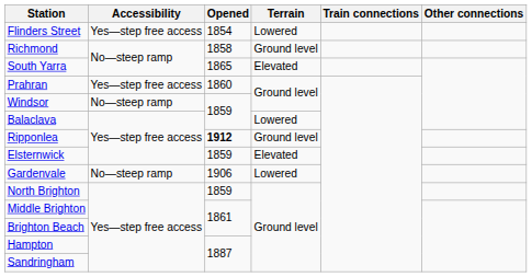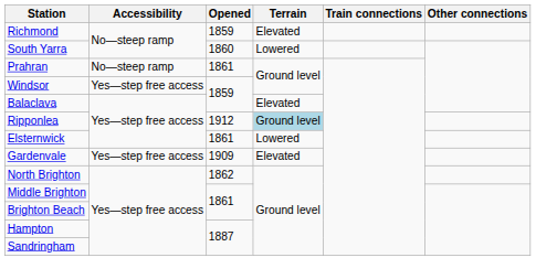 <table class="wikitable">
 <tr>
 <th>Station</th>
 <th>Accessibility</th>
 <th>Opened</th>
 <th>Terrain</th>
 <th>Train connections</th>
 <th>Other connections</th>
 </tr>
 <tr>
-<td><a href='#'>Flinders Street</a></td>
-<td>Yes—step free access</td>
-<td>1854</td>
-<td>Lowered</td>
-<td></td>
-<td> </td>
-</tr>
-<tr>
 <td><a href='#'>Richmond</a></td>
 <td rowspan="2">No—steep ramp</td>
-<td>1858</td>
-<td>Ground level</td>
+<td>1859</td>
+<td>Elevated</td>
 <td></td>
 <td> </td>
 </tr>
 <tr>
 <td><a href='#'>South Yarra</a></td>
-<td>1865</td>
-<td>Elevated</td>
+<td>1860</td>
+<td>Lowered</td>
 <td></td>
 <td rowspan="4"></td>
 </tr>
 <tr>
 <td><a href='#'>Prahran</a></td>
-<td>Yes—step free access</td>
-<td>1860</td>
+<td>No—steep ramp</td>
+<td>1861</td>
 <td rowspan="2">Ground level</td>
 <td rowspan="11"></td>
 </tr>
 <tr>
 <td><a href='#'>Windsor</a></td>
-<td>No—steep ramp</td>
+<td>Yes—step free access</td>
 <td rowspan="2">1859</td>
 </tr>
 <tr>
 <td><a href='#'>Balaclava</a></td>
 <td rowspan="3">Yes—step free access</td>
-<td>Lowered</td>
+<td>Elevated</td>
 </tr>
 <tr>
 <td><a href='#'>Ripponlea</a></td>
-<td><strong>1912</strong></td>
-<td>Ground level</td>
+<td>1912</td>
+<td style="background: lightblue;">Ground level</td>
 <td> </td>
 </tr>
 <tr>
 <td><a href='#'>Elsternwick</a></td>
-<td>1859</td>
-<td>Elevated</td>
+<td>1861</td>
+<td>Lowered</td>
 <td>  </td>
 </tr>
 <tr>
 <td><a href='#'>Gardenvale</a></td>
-<td>No—steep ramp</td>
-<td>1906</td>
-<td>Lowered</td>
+<td>Yes—step free access</td>
+<td>1909</td>
+<td>Elevated</td>
 <td></td>
 </tr>
 <tr>
 <td><a href='#'>North Brighton</a></td>
 <td rowspan="5">Yes—step free access</td>
-<td>1859</td>
+<td>1862</td>
 <td rowspan="5">Ground level</td>
 <td> </td>
 </tr>
 <tr>
 <td><a href='#'>Middle Brighton</a></td>
 <td rowspan="2">1861</td>
 <td rowspan="4"></td>
 </tr>
 <tr>
 <td><a href='#'>Brighton Beach</a></td>
 </tr>
 <tr>
 <td><a href='#'>Hampton</a></td>
 <td rowspan="2">1887</td>
 </tr>
 <tr>
 <td><a href='#'>Sandringham</a></td>
 </tr>
 </table>
